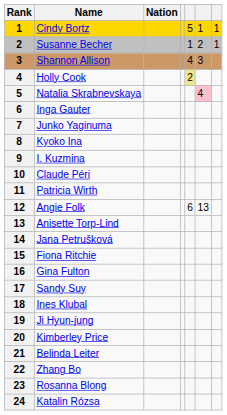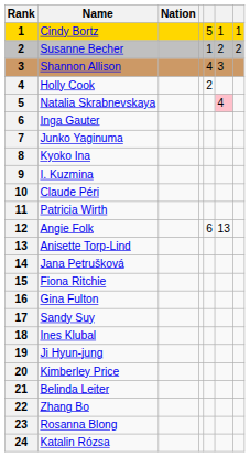 <table class="wikitable sortable">
 <tr>
 <th>Rank</th>
 <th>Name</th>
 <th>Nation</th>
 <th></th>
 <th></th>
 <th></th>
 <th></th>
 </tr>
 <tr bgcolor=gold>
 <td align=center><strong>1</strong></td>
 <td><a href='#'>Cindy Bortz</a></td>
 <td></td>
 <td></td>
 <td>5</td>
 <td>1</td>
 <td>1</td>
 </tr>
 <tr bgcolor=silver>
 <td align=center><strong>2</strong></td>
 <td><a href='#'>Susanne Becher</a></td>
 <td></td>
 <td></td>
 <td>1</td>
 <td>2</td>
-<td>1</td>
+<td>2</td>
 </tr>
 <tr bgcolor=cc9966>
 <td align=center><strong>3</strong></td>
 <td><a href='#'>Shannon Allison</a></td>
 <td></td>
 <td></td>
 <td>4</td>
 <td>3</td>
 <td></td>
 </tr>
 <tr>
 <th>4</th>
 <td><a href='#'>Holly Cook</a></td>
 <td></td>
 <td></td>
-<td style="background: khaki;">2</td>
+<td>2</td>
 <td></td>
 <td></td>
 </tr>
 <tr>
 <th>5</th>
 <td><a href='#'>Natalia Skrabnevskaya</a></td>
 <td></td>
 <td></td>
 <td></td>
 <td style="background: pink;">4</td>
 <td></td>
 </tr>
 <tr>
 <th>6</th>
 <td><a href='#'>Inga Gauter</a></td>
 <td></td>
 <td></td>
 <td></td>
 <td></td>
 <td></td>
 </tr>
 <tr>
 <th>7</th>
 <td><a href='#'>Junko Yaginuma</a></td>
 <td></td>
 <td></td>
 <td></td>
 <td></td>
 <td></td>
 </tr>
 <tr>
 <th>8</th>
 <td><a href='#'>Kyoko Ina</a></td>
 <td></td>
 <td></td>
 <td></td>
 <td></td>
 <td></td>
 </tr>
 <tr>
 <th>9</th>
 <td><a href='#'>I. Kuzmina</a></td>
 <td></td>
 <td></td>
 <td></td>
 <td></td>
 <td></td>
 </tr>
 <tr>
 <th>10</th>
 <td><a href='#'>Claude Péri</a></td>
 <td></td>
 <td></td>
 <td></td>
 <td></td>
 <td></td>
 </tr>
 <tr>
 <th>11</th>
 <td><a href='#'>Patricia Wirth</a></td>
 <td></td>
 <td></td>
 <td></td>
 <td></td>
 <td></td>
 </tr>
 <tr>
 <th>12</th>
 <td><a href='#'>Angie Folk</a></td>
 <td></td>
 <td></td>
 <td>6</td>
 <td>13</td>
 <td></td>
 </tr>
 <tr>
 <th>13</th>
 <td><a href='#'>Anisette Torp-Lind</a></td>
 <td></td>
 <td></td>
 <td></td>
 <td></td>
 <td></td>
 </tr>
 <tr>
 <th>14</th>
 <td><a href='#'>Jana Petrušková</a></td>
 <td></td>
 <td></td>
 <td></td>
 <td></td>
 <td></td>
 </tr>
 <tr>
 <th>15</th>
 <td><a href='#'>Fiona Ritchie</a></td>
 <td></td>
 <td></td>
 <td></td>
 <td></td>
 <td></td>
 </tr>
 <tr>
 <th>16</th>
 <td><a href='#'>Gina Fulton</a></td>
 <td></td>
 <td></td>
 <td></td>
 <td></td>
 <td></td>
 </tr>
 <tr>
 <th>17</th>
 <td><a href='#'>Sandy Suy</a></td>
 <td></td>
 <td></td>
 <td></td>
 <td></td>
 <td></td>
 </tr>
 <tr>
 <th>18</th>
 <td><a href='#'>Ines Klubal</a></td>
 <td></td>
 <td></td>
 <td></td>
 <td></td>
 <td></td>
 </tr>
 <tr>
 <th>19</th>
 <td><a href='#'>Ji Hyun-jung</a></td>
 <td></td>
 <td></td>
 <td></td>
 <td></td>
 <td></td>
 </tr>
 <tr>
 <th>20</th>
 <td><a href='#'>Kimberley Price</a></td>
 <td></td>
 <td></td>
 <td></td>
 <td></td>
 <td></td>
 </tr>
 <tr>
 <th>21</th>
 <td><a href='#'>Belinda Leiter</a></td>
 <td></td>
 <td></td>
 <td></td>
 <td></td>
 <td></td>
 </tr>
 <tr>
 <th>22</th>
 <td><a href='#'>Zhang Bo</a></td>
 <td></td>
 <td></td>
 <td></td>
 <td></td>
 <td></td>
 </tr>
 <tr>
 <th>23</th>
 <td><a href='#'>Rosanna Blong</a></td>
 <td></td>
 <td></td>
 <td></td>
 <td></td>
 <td></td>
 </tr>
 <tr>
 <th>24</th>
 <td><a href='#'>Katalin Rózsa</a></td>
 <td></td>
 <td></td>
 <td></td>
 <td></td>
 <td></td>
 </tr>
 </table>
